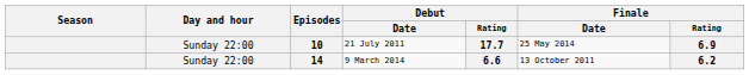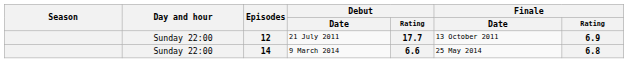 <table class="wikitable">
 <tr>
 <th style="width:19%;" rowspan="2">Season</th>
 <th style="width:%7;" rowspan="2">Day and hour</th>
 <th style="width:7%;" rowspan="2">Episodes</th>
 <th colspan=2>Debut</th>
 <th colspan=2>Finale</th>
 </tr>
 <tr>
 <th>Date</th>
 <th span style="width:7%; font-size:smaller; line-height:100%;">Rating</th>
 <th>Date</th>
 <th span style="width:10%; font-size:smaller; line-height:100%;">Rating</th>
 </tr>
 <tr>
 <th></th>
 <th span style="font-weight:normal;line-height:100%">Sunday 22:00</th>
-<th>10</th>
+<th>12</th>
 <td style="font-size:11px;line-height:110%">21 July 2011</td>
 <th>17.7</th>
-<td style="font-size:11px;line-height:110%">25 May 2014</td>
+<td style="font-size:11px;line-height:110%">13 October 2011</td>
 <th>6.9</th>
 </tr>
 <tr>
 <th></th>
 <th span style="font-weight:normal;line-height:100%">Sunday 22:00</th>
 <th>14</th>
 <td style="font-size:11px;line-height:110%">9 March 2014</td>
 <th>6.6</th>
-<td style="font-size:11px;line-height:110%">13 October 2011</td>
-<th>6.2</th>
+<td style="font-size:11px;line-height:110%">25 May 2014</td>
+<th>6.8</th>
 </tr>
 </table>
